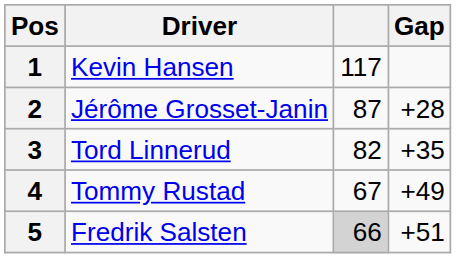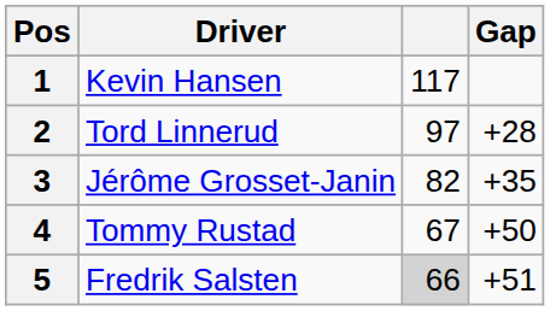 <table class="wikitable" style="font-size: 95%;">
 <tr>
 <th>Pos</th>
 <th>Driver</th>
 <th></th>
 <th>Gap</th>
 </tr>
 <tr>
 <th>1</th>
 <td> <a href='#'>Kevin Hansen</a></td>
 <td align="right">117</td>
 <td align="right"></td>
 </tr>
 <tr>
 <th>2</th>
-<td> <a href='#'>Jérôme Grosset-Janin</a></td>
-<td align="right">87</td>
+<td> <a href='#'>Tord Linnerud</a></td>
+<td align="right">97</td>
 <td align="right">+28</td>
 </tr>
 <tr>
 <th>3</th>
-<td> <a href='#'>Tord Linnerud</a></td>
+<td> <a href='#'>Jérôme Grosset-Janin</a></td>
 <td align="right">82</td>
 <td align="right">+35</td>
 </tr>
 <tr>
 <th>4</th>
 <td> <a href='#'>Tommy Rustad</a></td>
 <td align="right">67</td>
-<td align="right">+49</td>
+<td align="right">+50</td>
 </tr>
 <tr>
 <th>5</th>
 <td> <a href='#'>Fredrik Salsten</a></td>
 <td align="right" style="background: lightgrey;">66</td>
 <td align="right">+51</td>
 </tr>
 </table>
